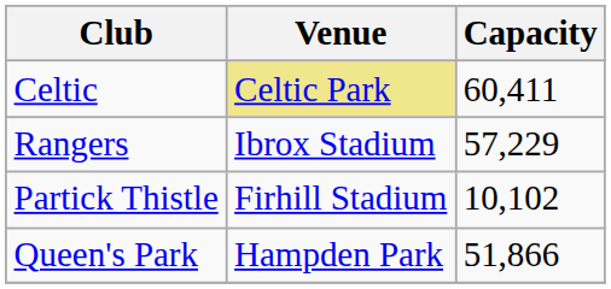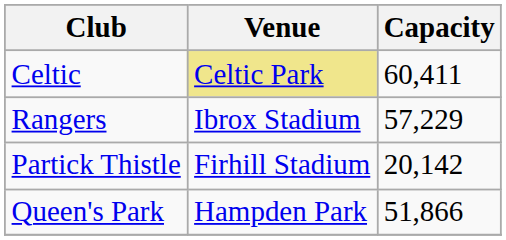 <table class="wikitable">
 <tr>
 <th>Club</th>
 <th>Venue</th>
 <th>Capacity</th>
 </tr>
 <tr>
 <td><a href='#'>Celtic</a></td>
 <td style="background: khaki;"><a href='#'>Celtic Park</a></td>
 <td>60,411</td>
 </tr>
 <tr>
 <td><a href='#'>Rangers</a></td>
 <td><a href='#'>Ibrox Stadium</a></td>
 <td>57,229</td>
 </tr>
 <tr>
 <td><a href='#'>Partick Thistle</a></td>
 <td><a href='#'>Firhill Stadium</a></td>
-<td>10,102</td>
+<td>20,142</td>
 </tr>
 <tr>
 <td><a href='#'>Queen's Park</a></td>
 <td><a href='#'>Hampden Park</a></td>
 <td>51,866</td>
 </tr>
 <tr>
 </tr>
 </table>
